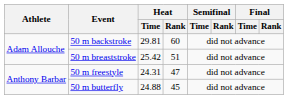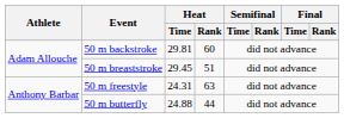 <table class=wikitable style="font-size:90%">
 <tr>
 <th rowspan="2">Athlete</th>
 <th rowspan="2">Event</th>
 <th colspan="2">Heat</th>
 <th colspan="2">Semifinal</th>
 <th colspan="2">Final</th>
 </tr>
 <tr style="font-size:95%">
 <th>Time</th>
 <th>Rank</th>
 <th>Time</th>
 <th>Rank</th>
 <th>Time</th>
 <th>Rank</th>
 </tr>
 <tr align=center>
 <td align=left rowspan=2><a href='#'>Adam Allouche</a></td>
 <td align=left><a href='#'>50 m backstroke</a></td>
 <td>29.81</td>
 <td>60</td>
 <td colspan=4>did not advance</td>
 </tr>
 <tr align=center>
 <td align=left><a href='#'>50 m breaststroke</a></td>
-<td>25.42</td>
+<td>29.45</td>
 <td>51</td>
 <td colspan=4>did not advance</td>
 </tr>
 <tr align=center>
 <td align=left rowspan=2><a href='#'>Anthony Barbar</a></td>
 <td align=left><a href='#'>50 m freestyle</a></td>
 <td>24.31</td>
-<td>47</td>
+<td>63</td>
 <td colspan=4>did not advance</td>
 </tr>
 <tr align=center>
 <td align=left><a href='#'>50 m butterfly</a></td>
 <td>24.88</td>
-<td>45</td>
+<td>44</td>
 <td colspan=4>did not advance</td>
 </tr>
 </table>
